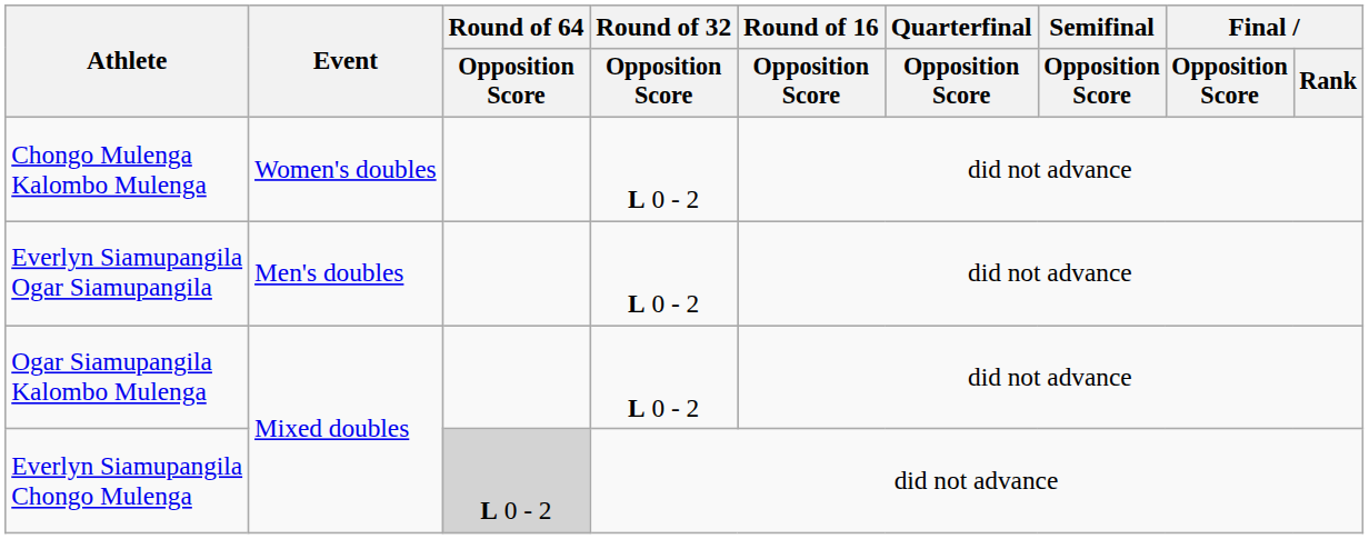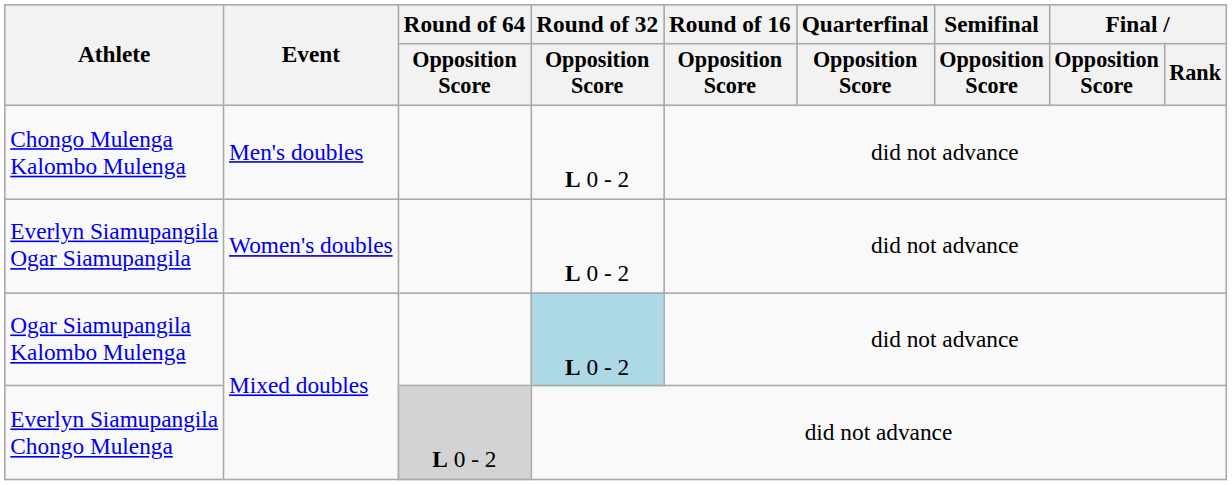 <table class=wikitable style="font-size:90%">
 <tr>
 <th rowspan=2>Athlete</th>
 <th rowspan=2>Event</th>
 <th>Round of 64</th>
 <th>Round of 32</th>
 <th>Round of 16</th>
 <th>Quarterfinal</th>
 <th>Semifinal</th>
 <th colspan=2>Final / </th>
 </tr>
 <tr style="font-size:95%">
 <th>Opposition<br>Score</th>
 <th>Opposition<br>Score</th>
 <th>Opposition<br>Score</th>
 <th>Opposition<br>Score</th>
 <th>Opposition<br>Score</th>
 <th>Opposition<br>Score</th>
 <th>Rank</th>
 </tr>
 <tr align=center>
 <td align=left><a href='#'>Chongo Mulenga</a><br><a href='#'>Kalombo Mulenga</a></td>
-<td align=left><a href='#'>Women's doubles</a></td>
+<td align=left><a href='#'>Men's doubles</a></td>
 <td></td>
 <td><br><br><strong>L</strong> 0 - 2</td>
 <td colspan=5>did not advance</td>
 </tr>
 <tr align=center>
 <td align=left><a href='#'>Everlyn Siamupangila</a><br><a href='#'>Ogar Siamupangila</a></td>
-<td align=left><a href='#'>Men's doubles</a></td>
+<td align=left><a href='#'>Women's doubles</a></td>
 <td></td>
 <td><br><br><strong>L</strong> 0 - 2</td>
 <td colspan=5>did not advance</td>
 </tr>
 <tr align=center>
 <td align=left><a href='#'>Ogar Siamupangila</a><br><a href='#'>Kalombo Mulenga</a></td>
 <td align=left rowspan=2><a href='#'>Mixed doubles</a></td>
 <td></td>
-<td><br><br><strong>L</strong> 0 - 2</td>
+<td style="background: lightblue;"><br><br><strong>L</strong> 0 - 2</td>
 <td colspan=5>did not advance</td>
 </tr>
 <tr align=center>
 <td align=left><a href='#'>Everlyn Siamupangila</a><br><a href='#'>Chongo Mulenga</a></td>
 <td style="background: lightgrey;"><br><br><strong>L</strong> 0 - 2</td>
 <td colspan=6>did not advance</td>
 </tr>
 </table>
